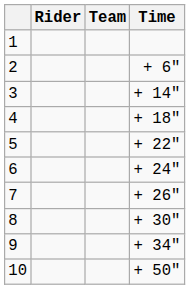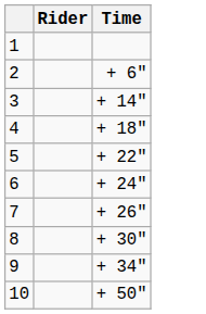 <table class="wikitable">
 <tr>
 <th></th>
 <th>Rider</th>
-<th>Team</th>
 <th>Time</th>
 </tr>
 <tr>
 <td>1</td>
 <td> </td>
-<td></td>
 <td style="text-align:right;"></td>
 </tr>
 <tr>
 <td>2</td>
 <td> </td>
-<td></td>
 <td style="text-align:right;">+ 6"</td>
 </tr>
 <tr>
 <td>3</td>
-<td></td>
 <td></td>
 <td style="text-align:right;">+ 14"</td>
 </tr>
 <tr>
 <td>4</td>
 <td></td>
-<td></td>
 <td style="text-align:right;">+ 18"</td>
 </tr>
 <tr>
 <td>5</td>
-<td></td>
 <td></td>
 <td style="text-align:right;">+ 22"</td>
 </tr>
 <tr>
 <td>6</td>
 <td></td>
-<td></td>
 <td style="text-align:right;">+ 24"</td>
 </tr>
 <tr>
 <td>7</td>
-<td></td>
 <td></td>
 <td style="text-align:right;">+ 26"</td>
 </tr>
 <tr>
 <td>8</td>
 <td></td>
-<td></td>
 <td style="text-align:right;">+ 30"</td>
 </tr>
 <tr>
 <td>9</td>
-<td></td>
 <td></td>
 <td style="text-align:right;">+ 34"</td>
 </tr>
 <tr>
 <td>10</td>
 <td></td>
-<td></td>
 <td style="text-align:right;">+ 50"</td>
 </tr>
 </table>
